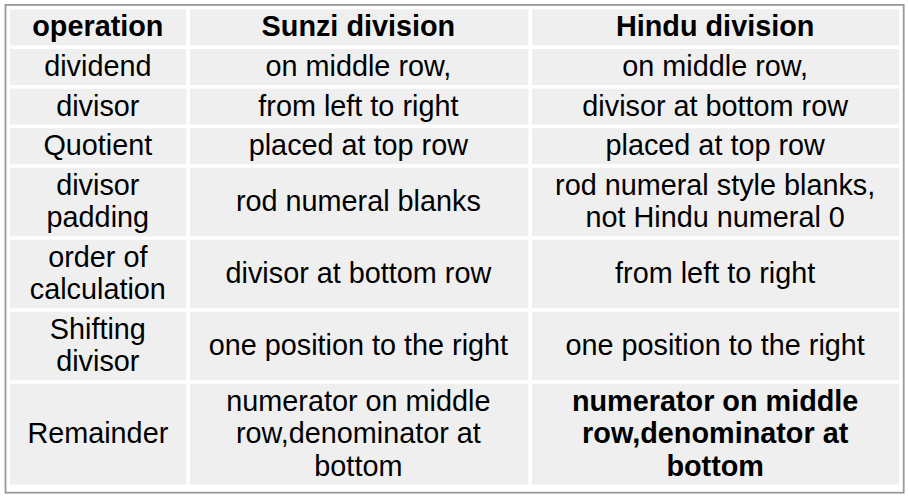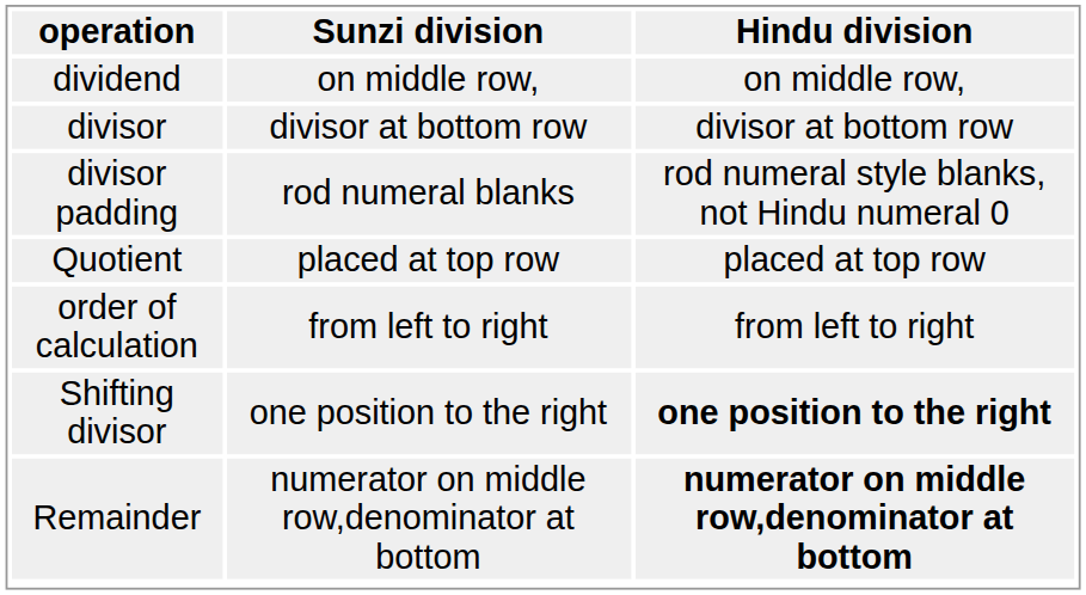 <table border="0" width="500" align="center" style="border: 1px solid #999; background-color:#FFFFFF">
 <tr align="center" bgcolor="#EFEFEF">
 <th>operation</th>
 <th>Sunzi division</th>
 <th>Hindu division</th>
 </tr>
 <tr align="center" bgcolor="#EFEFEF">
 <td>dividend</td>
 <td>on middle row,</td>
 <td>on middle row,</td>
 </tr>
 <tr align="center" bgcolor="#EFEFEF">
 <td>divisor</td>
-<td>from left to right</td>
 <td>divisor at bottom row</td>
+<td>divisor at bottom row</td>
+</tr>
+<tr align="center" bgcolor="#EFEFEF">
+<td>divisor padding</td>
+<td>rod numeral blanks</td>
+<td>rod numeral style blanks, not Hindu numeral 0</td>
 </tr>
 <tr align="center" bgcolor="#EFEFEF">
 <td>Quotient</td>
 <td>placed at top row</td>
 <td>placed at top row</td>
 </tr>
 <tr align="center" bgcolor="#EFEFEF">
-<td>divisor padding</td>
-<td>rod numeral blanks</td>
-<td>rod numeral style blanks, not Hindu numeral 0</td>
-</tr>
-<tr align="center" bgcolor="#EFEFEF">
 <td>order of calculation</td>
-<td>divisor at bottom row</td>
+<td>from left to right</td>
 <td>from left to right</td>
 </tr>
 <tr align="center" bgcolor="#EFEFEF">
 <td>Shifting divisor</td>
 <td>one position to the right</td>
-<td>one position to the right</td>
+<td><strong>one position to the right</strong></td>
 </tr>
 <tr align="center" bgcolor="#EFEFEF">
 <td>Remainder</td>
 <td>numerator on middle row,denominator at bottom</td>
 <td><strong>numerator on middle row,denominator at bottom</strong></td>
 </tr>
 <tr align="center" bgcolor="#EFEFEF">
 </tr>
 </table>
